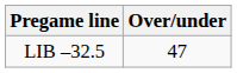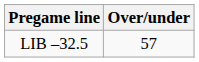 <table class="wikitable">
 <tr align="center">
 <th style=>Pregame line</th>
 <th style=>Over/under</th>
 </tr>
 <tr align="center">
 <td>LIB –32.5</td>
-<td>47</td>
+<td>57</td>
 </tr>
 </table>
